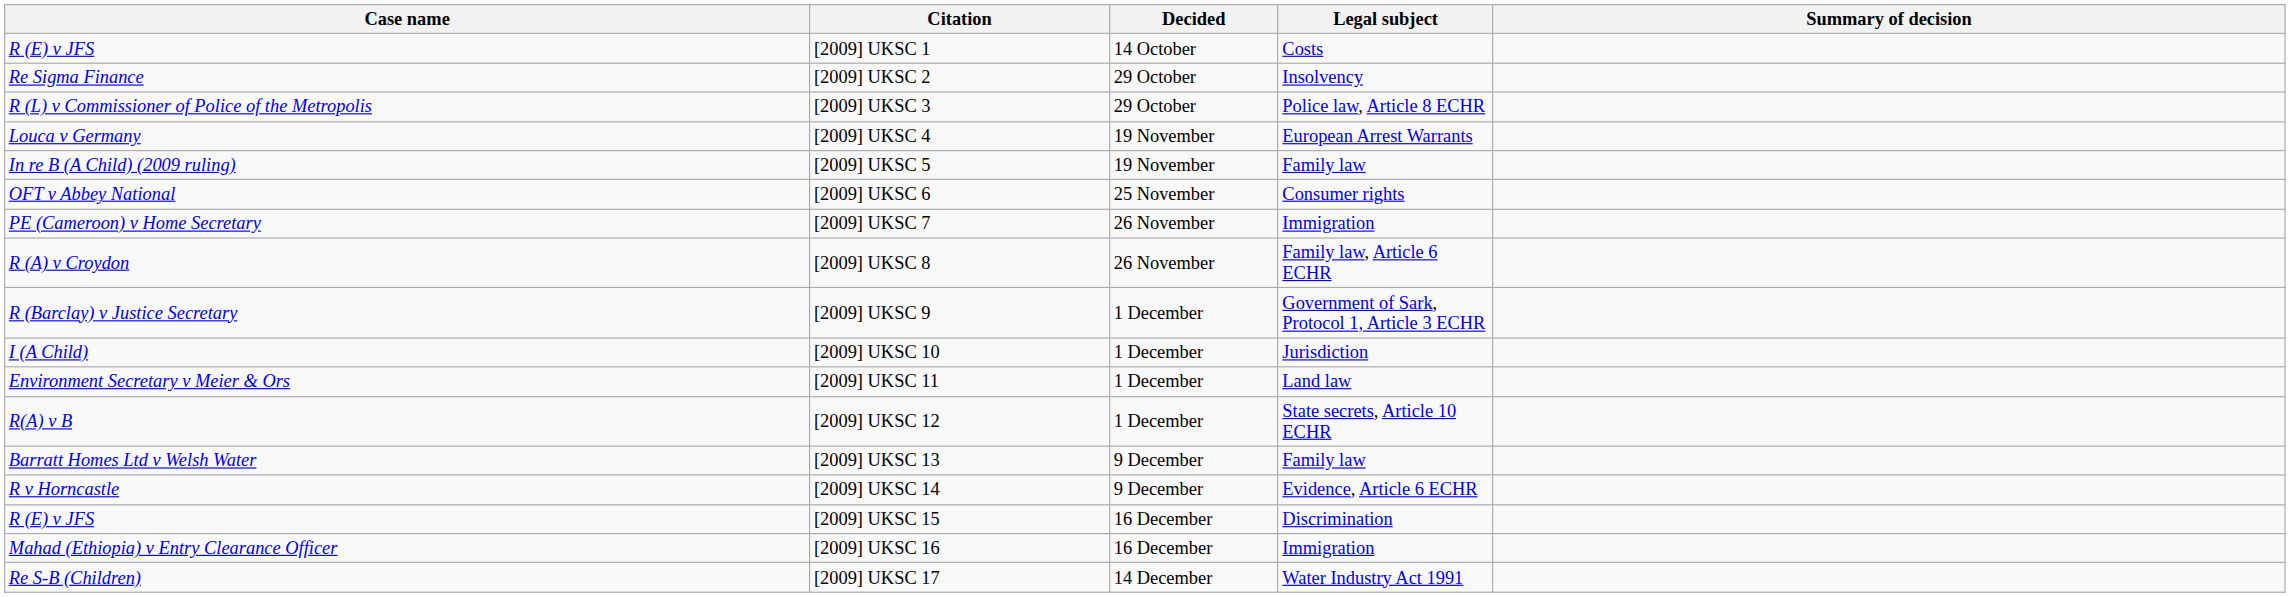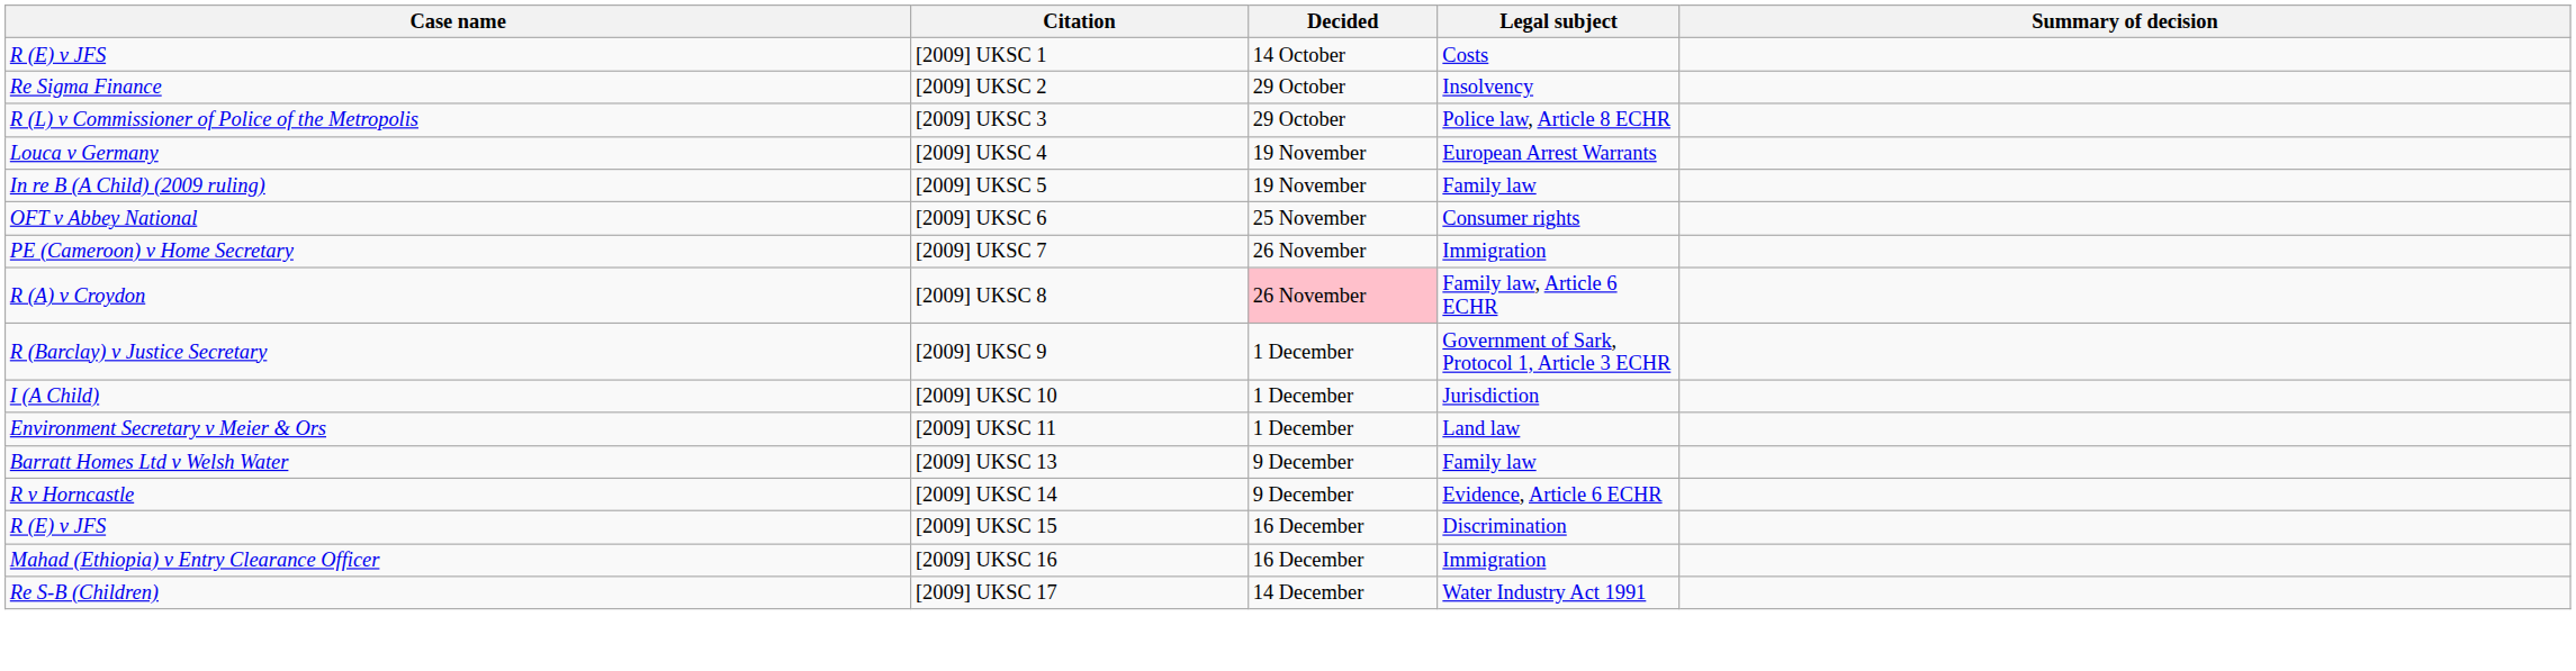 <table class="wikitable sortable" style="margin: 1em auto 1em auto;">
 <tr bgcolor=#DDDDDD align=center>
 <th width=1200px>Case name</th>
 <th width=420px>Citation</th>
 <th width=200px>Decided</th>
 <th width=250px>Legal subject</th>
 <th width=1200px>Summary of decision</th>
 </tr>
 <tr>
 <td><em><a href='#'>R (E) v JFS</a></em></td>
 <td>[2009] UKSC 1</td>
 <td>14 October</td>
 <td><a href='#'>Costs</a></td>
 <td></td>
 </tr>
 <tr>
 <td><em><a href='#'>Re Sigma Finance</a></em></td>
 <td>[2009] UKSC 2</td>
 <td>29 October</td>
 <td><a href='#'>Insolvency</a></td>
 <td> </td>
 </tr>
 <tr>
 <td><em><a href='#'>R (L) v Commissioner of Police of the Metropolis</a></em></td>
 <td>[2009] UKSC 3</td>
 <td>29 October</td>
 <td><a href='#'>Police law</a>, <a href='#'>Article 8 ECHR</a></td>
 <td> </td>
 </tr>
 <tr>
 <td><em><a href='#'>Louca v Germany</a></em></td>
 <td>[2009] UKSC 4</td>
 <td>19 November</td>
 <td><a href='#'>European Arrest Warrants</a></td>
 <td> </td>
 </tr>
 <tr>
 <td><em><a href='#'>In re B (A Child) (2009 ruling)</a></em></td>
 <td>[2009] UKSC 5</td>
 <td>19 November</td>
 <td><a href='#'>Family law</a></td>
 <td> </td>
 </tr>
 <tr>
 <td><em><a href='#'>OFT v Abbey National</a></em></td>
 <td>[2009] UKSC 6</td>
 <td>25 November</td>
 <td><a href='#'>Consumer rights</a></td>
 <td> </td>
 </tr>
 <tr>
 <td><em><a href='#'>PE (Cameroon) v Home Secretary</a></em></td>
 <td>[2009] UKSC 7</td>
 <td>26 November</td>
 <td><a href='#'>Immigration</a></td>
 <td> </td>
 </tr>
 <tr>
 <td><em><a href='#'>R (A) v Croydon</a></em></td>
 <td>[2009] UKSC 8</td>
-<td>26 November</td>
+<td style="background: pink;">26 November</td>
 <td><a href='#'>Family law</a>, <a href='#'>Article 6 ECHR</a></td>
 <td> </td>
 </tr>
 <tr>
 <td><em><a href='#'>R (Barclay) v Justice Secretary</a></em></td>
 <td>[2009] UKSC 9</td>
 <td>1 December</td>
 <td><a href='#'>Government of Sark</a>, <a href='#'>Protocol 1, Article 3 ECHR</a></td>
 <td></td>
 </tr>
 <tr>
 <td><em><a href='#'>I (A Child)</a></em></td>
 <td>[2009] UKSC 10</td>
 <td>1 December</td>
 <td><a href='#'>Jurisdiction</a></td>
 <td> </td>
 </tr>
 <tr>
 <td><em><a href='#'>Environment Secretary v Meier & Ors</a></em></td>
 <td>[2009] UKSC 11</td>
 <td>1 December</td>
 <td><a href='#'>Land law</a></td>
 <td></td>
-</tr>
-<tr>
-<td><em><a href='#'>R(A) v B</a></em></td>
-<td>[2009] UKSC 12</td>
-<td>1 December</td>
-<td><a href='#'>State secrets</a>, <a href='#'>Article 10 ECHR</a></td>
-<td> </td>
 </tr>
 <tr>
 <td><em><a href='#'>Barratt Homes Ltd v Welsh Water</a></em></td>
 <td>[2009] UKSC 13</td>
 <td>9 December</td>
 <td><a href='#'>Family law</a></td>
 <td> </td>
 </tr>
 <tr>
 <td><em><a href='#'>R v Horncastle</a></em></td>
 <td>[2009] UKSC 14</td>
 <td>9 December</td>
 <td><a href='#'>Evidence</a>, <a href='#'>Article 6 ECHR</a></td>
 <td> </td>
 </tr>
 <tr>
 <td><em><a href='#'>R (E) v JFS</a></em></td>
 <td>[2009] UKSC 15</td>
 <td>16 December</td>
 <td><a href='#'>Discrimination</a></td>
 <td> </td>
 </tr>
 <tr>
 <td><em><a href='#'>Mahad (Ethiopia) v Entry Clearance Officer</a></em></td>
 <td>[2009] UKSC 16</td>
 <td>16 December</td>
 <td><a href='#'>Immigration</a></td>
 <td> </td>
 </tr>
 <tr>
 <td><em><a href='#'>Re S-B (Children)</a></em></td>
 <td>[2009] UKSC 17</td>
 <td>14 December</td>
 <td><a href='#'>Water Industry Act 1991</a></td>
 <td> </td>
 </tr>
 </table>
